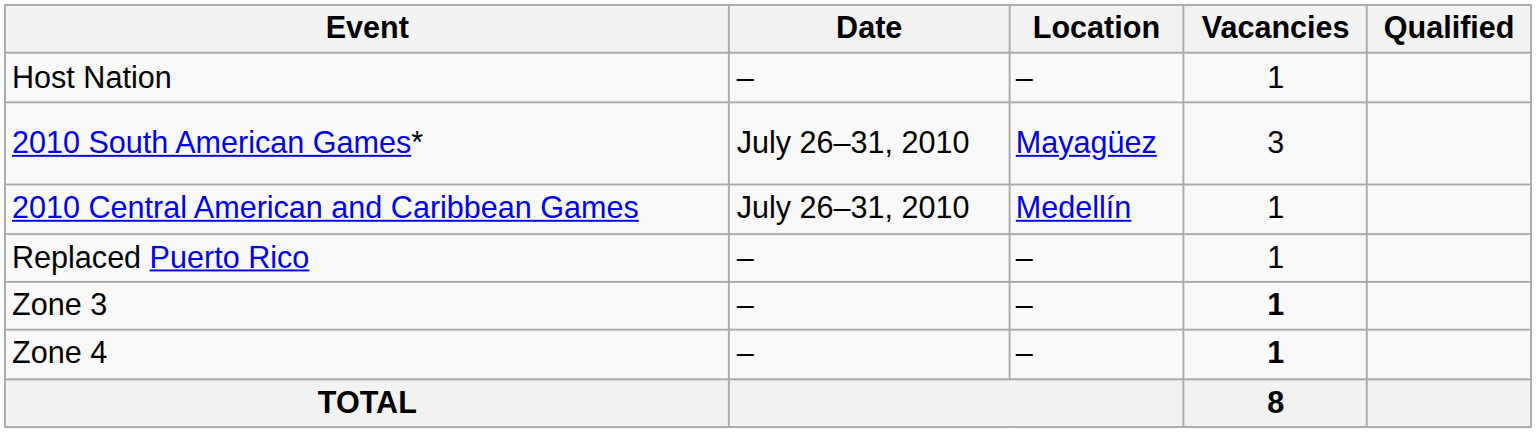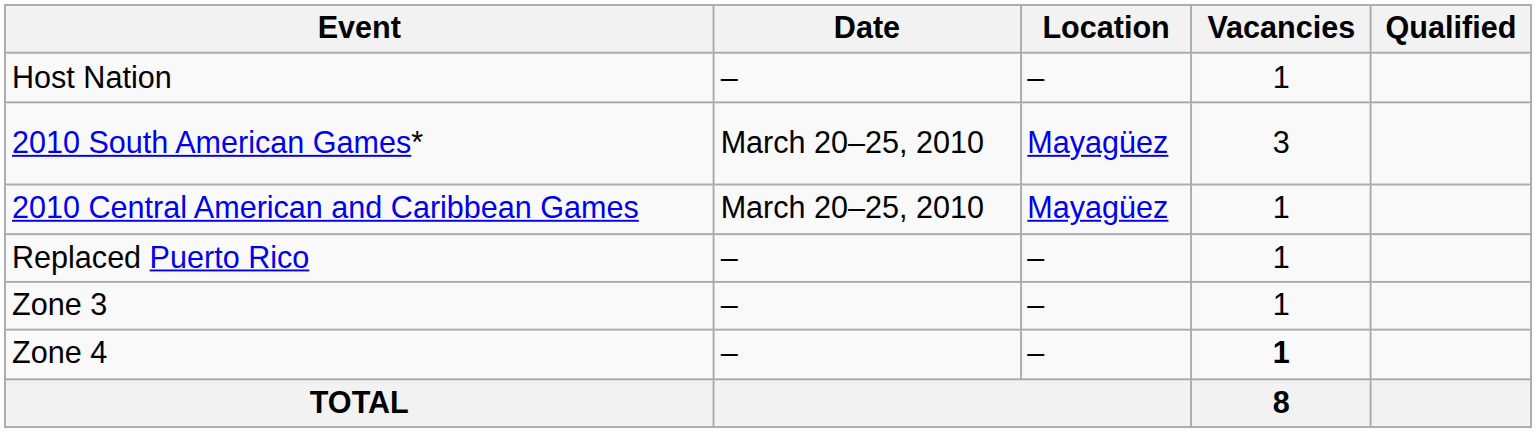 <table class="wikitable" width=800>
 <tr>
 <th>Event</th>
 <th>Date</th>
 <th>Location</th>
 <th>Vacancies</th>
 <th>Qualified</th>
 </tr>
 <tr>
 <td>Host Nation</td>
 <td>–</td>
 <td>–</td>
 <td align=center>1</td>
 <td></td>
 </tr>
 <tr>
 <td><a href='#'>2010 South American Games</a>*</td>
-<td>July 26–31, 2010</td>
+<td>March 20–25, 2010</td>
 <td> <a href='#'>Mayagüez</a></td>
 <td align=center>3</td>
 <td> <br>  <br> </td>
 </tr>
 <tr>
 <td><a href='#'>2010 Central American and Caribbean Games</a> </td>
-<td>July 26–31, 2010</td>
-<td> <a href='#'>Medellín</a></td>
+<td>March 20–25, 2010</td>
+<td> <a href='#'>Mayagüez</a></td>
 <td align=center>1</td>
 <td></td>
 </tr>
 <tr>
 <td>Replaced <a href='#'>Puerto Rico</a> </td>
 <td>–</td>
 <td>–</td>
 <td align=center>1</td>
 <td></td>
 </tr>
 <tr>
 <td>Zone 3</td>
 <td>–</td>
 <td>–</td>
-<td align=center><strong>1</strong></td>
+<td align=center>1</td>
 <td></td>
 </tr>
 <tr>
 <td>Zone 4</td>
 <td>–</td>
 <td>–</td>
 <td align=center><strong>1</strong></td>
 <td></td>
 </tr>
 <tr>
 <th>TOTAL</th>
 <th colspan="2"></th>
 <th>8</th>
 <th></th>
 </tr>
 </table>
